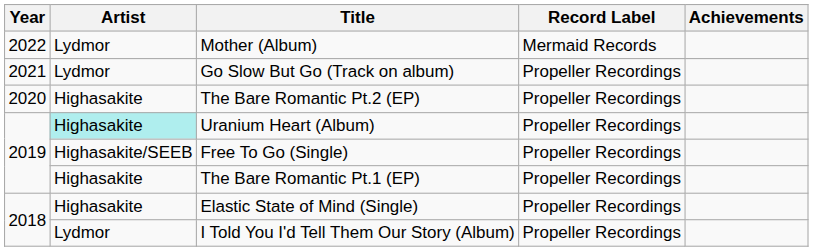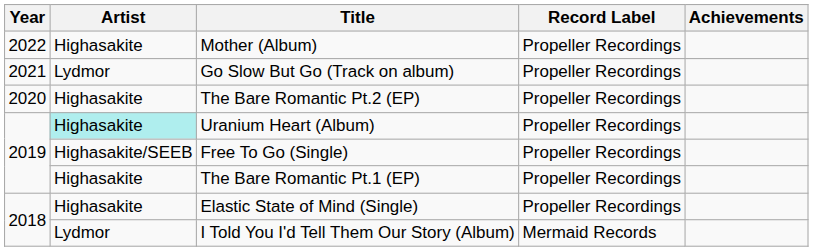 <table class="wikitable">
 <tr>
 <th>Year</th>
 <th>Artist</th>
 <th>Title</th>
 <th>Record Label</th>
 <th>Achievements</th>
 </tr>
 <tr>
 <td>2022</td>
-<td>Lydmor</td>
+<td>Highasakite</td>
 <td>Mother (Album)</td>
-<td>Mermaid Records</td>
+<td>Propeller Recordings</td>
 <td></td>
 </tr>
 <tr>
 <td>2021</td>
 <td>Lydmor</td>
 <td>Go Slow But Go (Track on album)</td>
 <td>Propeller Recordings</td>
 <td></td>
 </tr>
 <tr>
 <td>2020</td>
 <td>Highasakite</td>
 <td>The Bare Romantic Pt.2 (EP)</td>
 <td>Propeller Recordings</td>
 <td></td>
 </tr>
 <tr>
 <td rowspan="3">2019</td>
 <td style="background: paleturquoise;">Highasakite</td>
 <td>Uranium Heart (Album)</td>
 <td>Propeller Recordings</td>
 <td></td>
 </tr>
 <tr>
 <td>Highasakite/SEEB</td>
 <td>Free To Go (Single)</td>
 <td>Propeller Recordings</td>
 <td></td>
 </tr>
 <tr>
 <td>Highasakite</td>
 <td>The Bare Romantic Pt.1 (EP)</td>
 <td>Propeller Recordings</td>
 <td></td>
 </tr>
 <tr>
 <td rowspan="2">2018</td>
 <td>Highasakite</td>
 <td>Elastic State of Mind (Single)</td>
 <td>Propeller Recordings</td>
 <td></td>
 </tr>
 <tr>
 <td>Lydmor</td>
 <td>I Told You I'd Tell Them Our Story (Album)</td>
-<td>Propeller Recordings</td>
+<td>Mermaid Records</td>
 <td></td>
 </tr>
 </table>
